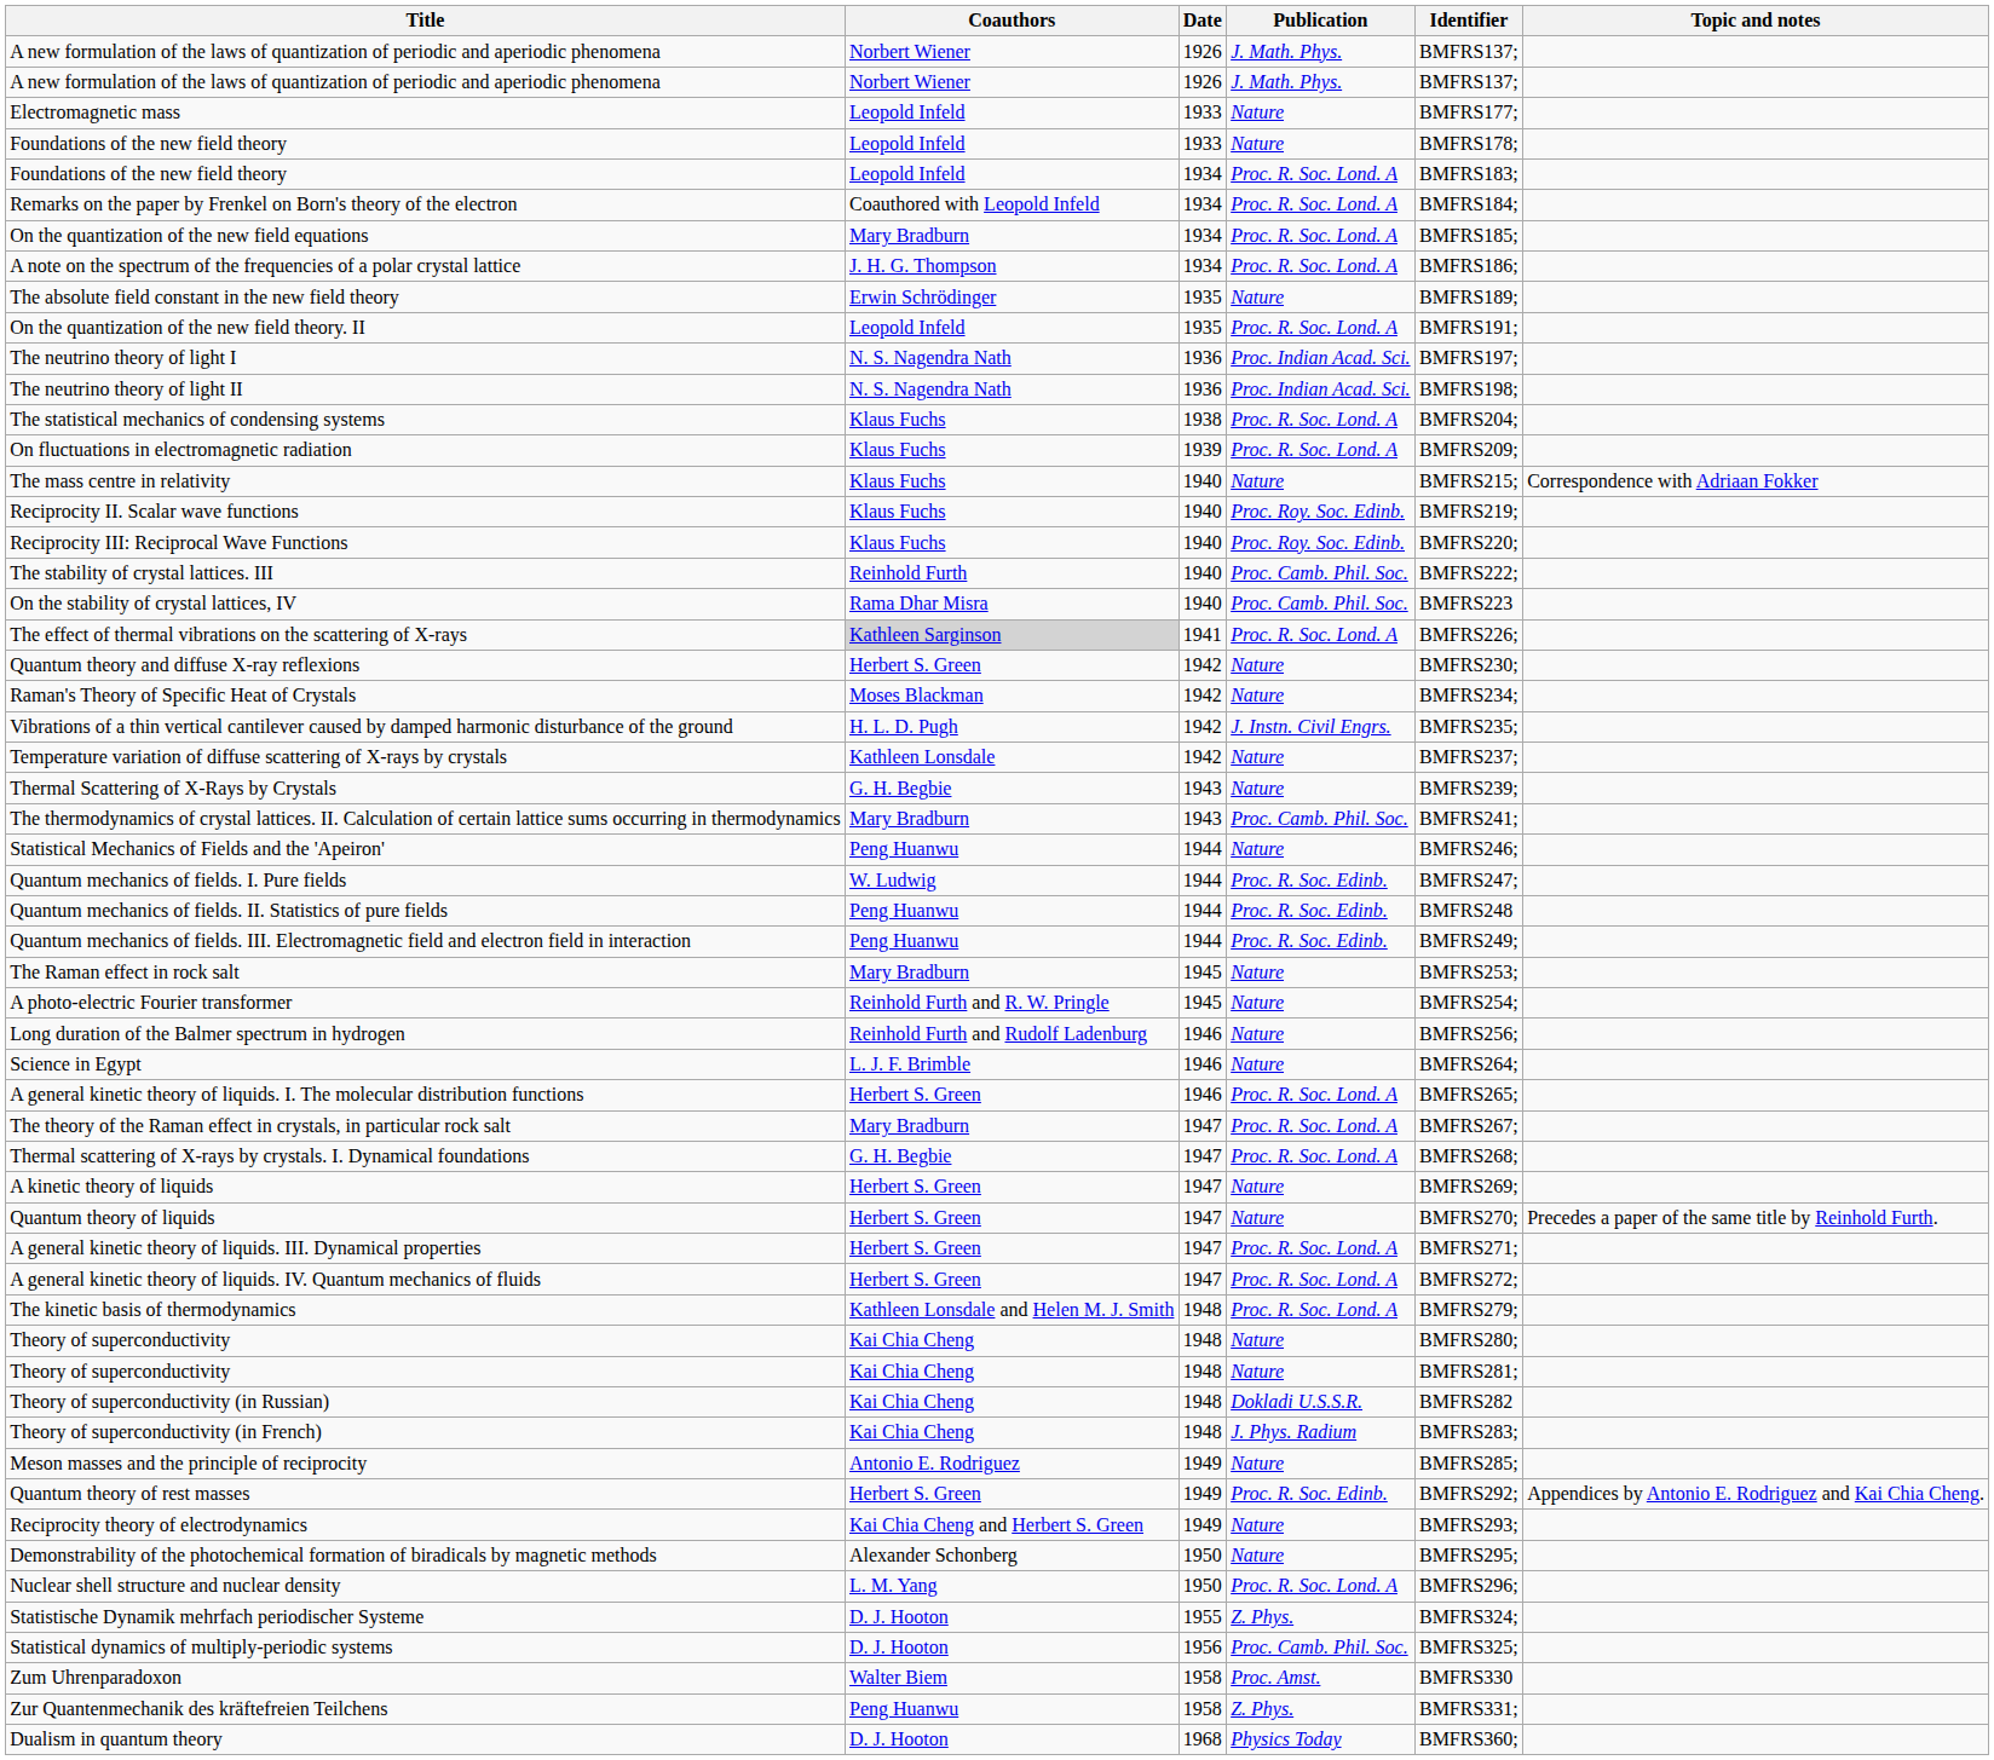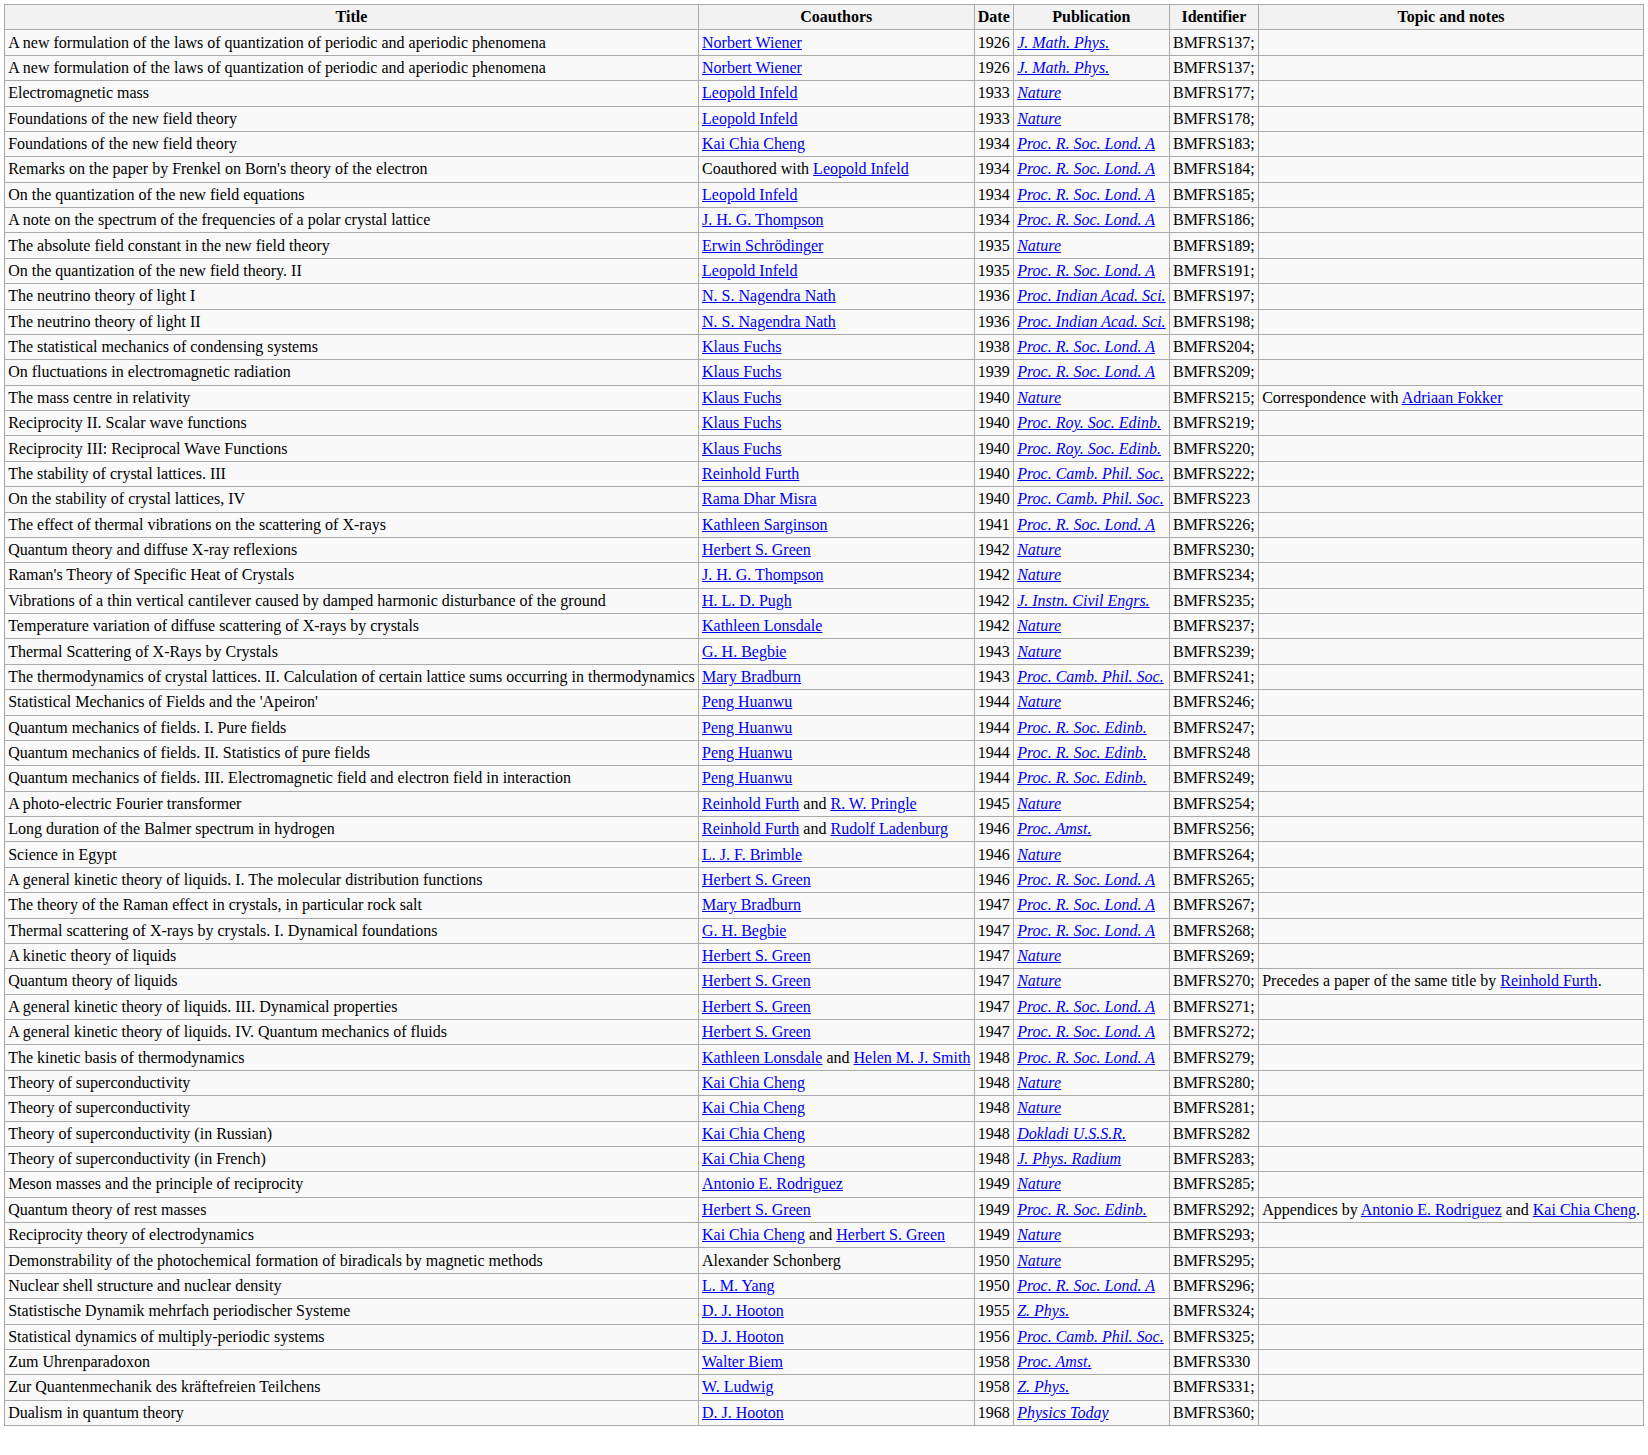 <table class="wikitable sortable" width="auto" style="text-align: left">
 <tr>
 <th>Title</th>
 <th>Coauthors</th>
 <th>Date</th>
 <th>Publication</th>
 <th>Identifier</th>
 <th>Topic and notes</th>
 </tr>
 <tr>
 <td>A new formulation of the laws of quantization of periodic and aperiodic phenomena</td>
 <td><a href='#'>Norbert Wiener</a></td>
 <td>1926</td>
 <td><em><a href='#'>J. Math. Phys.</a></em></td>
 <td>BMFRS137; </td>
 <td></td>
 </tr>
 <tr>
 <td>A new formulation of the laws of quantization of periodic and aperiodic phenomena</td>
 <td><a href='#'>Norbert Wiener</a></td>
 <td>1926</td>
 <td><em><a href='#'>J. Math. Phys.</a></em></td>
 <td>BMFRS137; </td>
 <td></td>
 </tr>
 <tr>
 <td>Electromagnetic mass</td>
 <td><a href='#'>Leopold Infeld</a></td>
 <td>1933</td>
 <td><em><a href='#'>Nature</a></em></td>
 <td>BMFRS177; </td>
 <td></td>
 </tr>
 <tr>
 <td>Foundations of the new field theory</td>
 <td><a href='#'>Leopold Infeld</a></td>
 <td>1933</td>
 <td><em><a href='#'>Nature</a></em></td>
 <td>BMFRS178; </td>
 <td></td>
 </tr>
 <tr>
 <td>Foundations of the new field theory</td>
-<td><a href='#'>Leopold Infeld</a></td>
+<td><a href='#'>Kai Chia Cheng</a></td>
 <td>1934</td>
 <td><em><a href='#'>Proc. R. Soc. Lond. A</a></em></td>
 <td>BMFRS183; </td>
 <td></td>
 </tr>
 <tr>
 <td>Remarks on the paper by Frenkel on Born's theory of the electron</td>
 <td>Coauthored with <a href='#'>Leopold Infeld</a></td>
 <td>1934</td>
 <td><em><a href='#'>Proc. R. Soc. Lond. A</a></em></td>
 <td>BMFRS184; </td>
 <td></td>
 </tr>
 <tr>
 <td>On the quantization of the new field equations</td>
-<td><a href='#'>Mary Bradburn</a></td>
+<td><a href='#'>Leopold Infeld</a></td>
 <td>1934</td>
 <td><em><a href='#'>Proc. R. Soc. Lond. A</a></em></td>
 <td>BMFRS185; </td>
 <td></td>
 </tr>
 <tr>
 <td>A note on the spectrum of the frequencies of a polar crystal lattice</td>
 <td><a href='#'>J. H. G. Thompson</a></td>
 <td>1934</td>
 <td><em><a href='#'>Proc. R. Soc. Lond. A</a></em></td>
 <td>BMFRS186; </td>
 <td></td>
 </tr>
 <tr>
 <td>The absolute field constant in the new field theory</td>
 <td><a href='#'>Erwin Schrödinger</a></td>
 <td>1935</td>
 <td><em><a href='#'>Nature</a></em></td>
 <td>BMFRS189; </td>
 <td></td>
 </tr>
 <tr>
 <td>On the quantization of the new field theory. II</td>
 <td><a href='#'>Leopold Infeld</a></td>
 <td>1935</td>
 <td><em><a href='#'>Proc. R. Soc. Lond. A</a></em></td>
 <td>BMFRS191; </td>
 <td></td>
 </tr>
 <tr>
 <td>The neutrino theory of light I</td>
 <td><a href='#'>N. S. Nagendra Nath</a></td>
 <td>1936</td>
 <td><em><a href='#'>Proc. Indian Acad. Sci.</a></em></td>
 <td>BMFRS197; </td>
 <td></td>
 </tr>
 <tr>
 <td>The neutrino theory of light II</td>
 <td><a href='#'>N. S. Nagendra Nath</a></td>
 <td>1936</td>
 <td><em><a href='#'>Proc. Indian Acad. Sci.</a></em></td>
 <td>BMFRS198; </td>
 <td></td>
 </tr>
 <tr>
 <td>The statistical mechanics of condensing systems</td>
 <td><a href='#'>Klaus Fuchs</a></td>
 <td>1938</td>
 <td><em><a href='#'>Proc. R. Soc. Lond. A</a></em></td>
 <td>BMFRS204; </td>
 <td></td>
 </tr>
 <tr>
 <td>On fluctuations in electromagnetic radiation</td>
 <td><a href='#'>Klaus Fuchs</a></td>
 <td>1939</td>
 <td><em><a href='#'>Proc. R. Soc. Lond. A</a></em></td>
 <td>BMFRS209; </td>
 <td></td>
 </tr>
 <tr>
 <td>The mass centre in relativity</td>
 <td><a href='#'>Klaus Fuchs</a></td>
 <td>1940</td>
 <td><em><a href='#'>Nature</a></em></td>
 <td>BMFRS215; </td>
 <td>Correspondence with <a href='#'>Adriaan Fokker</a></td>
 </tr>
 <tr>
 <td>Reciprocity II. Scalar wave functions</td>
 <td><a href='#'>Klaus Fuchs</a></td>
 <td>1940</td>
 <td><em><a href='#'>Proc. Roy. Soc. Edinb.</a></em></td>
 <td>BMFRS219; </td>
 <td></td>
 </tr>
 <tr>
 <td>Reciprocity III: Reciprocal Wave Functions</td>
 <td><a href='#'>Klaus Fuchs</a></td>
 <td>1940</td>
 <td><em><a href='#'>Proc. Roy. Soc. Edinb.</a></em></td>
 <td>BMFRS220; </td>
 <td></td>
 </tr>
 <tr>
 <td>The stability of crystal lattices. III</td>
 <td><a href='#'>Reinhold Furth</a></td>
 <td>1940</td>
 <td><em><a href='#'>Proc. Camb. Phil. Soc.</a></em></td>
 <td>BMFRS222; </td>
 <td></td>
 </tr>
 <tr>
 <td>On the stability of crystal lattices, IV</td>
 <td><a href='#'>Rama Dhar Misra</a></td>
 <td>1940</td>
 <td><em><a href='#'>Proc. Camb. Phil. Soc.</a></em></td>
 <td>BMFRS223</td>
 <td></td>
 </tr>
 <tr>
 <td>The effect of thermal vibrations on the scattering of X-rays</td>
-<td style="background: lightgrey;"><a href='#'>Kathleen Sarginson</a></td>
+<td><a href='#'>Kathleen Sarginson</a></td>
 <td>1941</td>
 <td><em><a href='#'>Proc. R. Soc. Lond. A</a></em></td>
 <td>BMFRS226; </td>
 <td></td>
 </tr>
 <tr>
 <td>Quantum theory and diffuse X-ray reflexions</td>
 <td><a href='#'>Herbert S. Green</a></td>
 <td>1942</td>
 <td><em><a href='#'>Nature</a></em></td>
 <td>BMFRS230; </td>
 <td></td>
 </tr>
 <tr>
 <td>Raman's Theory of Specific Heat of Crystals</td>
-<td><a href='#'>Moses Blackman</a></td>
+<td><a href='#'>J. H. G. Thompson</a></td>
 <td>1942</td>
 <td><em><a href='#'>Nature</a></em></td>
 <td>BMFRS234; </td>
 <td></td>
 </tr>
 <tr>
 <td>Vibrations of a thin vertical cantilever caused by damped harmonic disturbance of the ground</td>
 <td><a href='#'>H. L. D. Pugh</a></td>
 <td>1942</td>
 <td><em><a href='#'>J. Instn. Civil Engrs.</a></em></td>
 <td>BMFRS235; </td>
 <td></td>
 </tr>
 <tr>
 <td>Temperature variation of diffuse scattering of X-rays by crystals</td>
 <td><a href='#'>Kathleen Lonsdale</a></td>
 <td>1942</td>
 <td><em><a href='#'>Nature</a></em></td>
 <td>BMFRS237; </td>
 <td></td>
 </tr>
 <tr>
 <td>Thermal Scattering of X-Rays by Crystals</td>
 <td><a href='#'>G. H. Begbie</a></td>
 <td>1943</td>
 <td><em><a href='#'>Nature</a></em></td>
 <td>BMFRS239; </td>
 <td></td>
 </tr>
 <tr>
 <td>The thermodynamics of crystal lattices. II. Calculation of certain lattice sums occurring in thermodynamics</td>
 <td><a href='#'>Mary Bradburn</a></td>
 <td>1943</td>
 <td><em><a href='#'>Proc. Camb. Phil. Soc.</a></em></td>
 <td>BMFRS241; </td>
 <td></td>
 </tr>
 <tr>
 <td>Statistical Mechanics of Fields and the 'Apeiron'</td>
 <td><a href='#'>Peng Huanwu</a></td>
 <td>1944</td>
 <td><em><a href='#'>Nature</a></em></td>
 <td>BMFRS246; </td>
 <td></td>
 </tr>
 <tr>
 <td>Quantum mechanics of fields. I. Pure fields</td>
-<td><a href='#'>W. Ludwig</a></td>
+<td><a href='#'>Peng Huanwu</a></td>
 <td>1944</td>
 <td><em><a href='#'>Proc. R. Soc. Edinb.</a></em></td>
 <td>BMFRS247; </td>
 <td></td>
 </tr>
 <tr>
 <td>Quantum mechanics of fields. II. Statistics of pure fields</td>
 <td><a href='#'>Peng Huanwu</a></td>
 <td>1944</td>
 <td><em><a href='#'>Proc. R. Soc. Edinb.</a></em></td>
 <td>BMFRS248</td>
 <td></td>
 </tr>
 <tr>
 <td>Quantum mechanics of fields. III. Electromagnetic field and electron field in interaction</td>
 <td><a href='#'>Peng Huanwu</a></td>
 <td>1944</td>
 <td><em><a href='#'>Proc. R. Soc. Edinb.</a></em></td>
 <td>BMFRS249; </td>
 <td></td>
 </tr>
 <tr>
-<td>The Raman effect in rock salt</td>
-<td><a href='#'>Mary Bradburn</a></td>
-<td>1945</td>
-<td><em><a href='#'>Nature</a></em></td>
-<td>BMFRS253; </td>
-<td></td>
-</tr>
-<tr>
 <td>A photo-electric Fourier transformer</td>
 <td><a href='#'>Reinhold Furth</a> and <a href='#'>R. W. Pringle</a></td>
 <td>1945</td>
 <td><em><a href='#'>Nature</a></em></td>
 <td>BMFRS254; </td>
 <td></td>
 </tr>
 <tr>
 <td>Long duration of the Balmer spectrum in hydrogen</td>
 <td><a href='#'>Reinhold Furth</a> and <a href='#'>Rudolf Ladenburg</a></td>
 <td>1946</td>
-<td><em><a href='#'>Nature</a></em></td>
+<td><em><a href='#'>Proc. Amst.</a></em></td>
 <td>BMFRS256; </td>
 <td></td>
 </tr>
 <tr>
 <td>Science in Egypt</td>
 <td><a href='#'>L. J. F. Brimble</a></td>
 <td>1946</td>
 <td><em><a href='#'>Nature</a></em></td>
 <td>BMFRS264; </td>
 <td></td>
 </tr>
 <tr>
 <td>A general kinetic theory of liquids. I. The molecular distribution functions</td>
 <td><a href='#'>Herbert S. Green</a></td>
 <td>1946</td>
 <td><em><a href='#'>Proc. R. Soc. Lond. A</a></em></td>
 <td>BMFRS265; </td>
 <td></td>
 </tr>
 <tr>
 <td>The theory of the Raman effect in crystals, in particular rock salt</td>
 <td><a href='#'>Mary Bradburn</a></td>
 <td>1947</td>
 <td><em><a href='#'>Proc. R. Soc. Lond. A</a></em></td>
 <td>BMFRS267; </td>
 <td></td>
 </tr>
 <tr>
 <td>Thermal scattering of X-rays by crystals. I. Dynamical foundations</td>
 <td><a href='#'>G. H. Begbie</a></td>
 <td>1947</td>
 <td><em><a href='#'>Proc. R. Soc. Lond. A</a></em></td>
 <td>BMFRS268; </td>
 <td></td>
 </tr>
 <tr>
 <td>A kinetic theory of liquids</td>
 <td><a href='#'>Herbert S. Green</a></td>
 <td>1947</td>
 <td><em><a href='#'>Nature</a></em></td>
 <td>BMFRS269; </td>
 <td></td>
 </tr>
 <tr>
 <td>Quantum theory of liquids</td>
 <td><a href='#'>Herbert S. Green</a></td>
 <td>1947</td>
 <td><em><a href='#'>Nature</a></em></td>
 <td>BMFRS270; </td>
 <td>Precedes a paper of the same title by <a href='#'>Reinhold Furth</a>.</td>
 </tr>
 <tr>
 <td>A general kinetic theory of liquids. III. Dynamical properties</td>
 <td><a href='#'>Herbert S. Green</a></td>
 <td>1947</td>
 <td><em><a href='#'>Proc. R. Soc. Lond. A</a></em></td>
 <td>BMFRS271; </td>
 <td></td>
 </tr>
 <tr>
 <td>A general kinetic theory of liquids. IV. Quantum mechanics of fluids</td>
 <td><a href='#'>Herbert S. Green</a></td>
 <td>1947</td>
 <td><em><a href='#'>Proc. R. Soc. Lond. A</a></em></td>
 <td>BMFRS272; </td>
 <td></td>
 </tr>
 <tr>
 <td>The kinetic basis of thermodynamics</td>
 <td><a href='#'>Kathleen Lonsdale</a> and <a href='#'>Helen M. J. Smith</a></td>
 <td>1948</td>
 <td><em><a href='#'>Proc. R. Soc. Lond. A</a></em></td>
 <td>BMFRS279; </td>
 <td></td>
 </tr>
 <tr>
 <td>Theory of superconductivity</td>
 <td><a href='#'>Kai Chia Cheng</a></td>
 <td>1948</td>
 <td><em><a href='#'>Nature</a></em></td>
 <td>BMFRS280; </td>
 <td></td>
 </tr>
 <tr>
 <td>Theory of superconductivity</td>
 <td><a href='#'>Kai Chia Cheng</a></td>
 <td>1948</td>
 <td><em><a href='#'>Nature</a></em></td>
 <td>BMFRS281; </td>
 <td></td>
 </tr>
 <tr>
 <td>Theory of superconductivity (in Russian)</td>
 <td><a href='#'>Kai Chia Cheng</a></td>
 <td>1948</td>
 <td><em><a href='#'>Dokladi U.S.S.R.</a></em></td>
 <td>BMFRS282</td>
 <td></td>
 </tr>
 <tr>
 <td>Theory of superconductivity (in French)</td>
 <td><a href='#'>Kai Chia Cheng</a></td>
 <td>1948</td>
 <td><em><a href='#'>J. Phys. Radium</a></em></td>
 <td>BMFRS283; </td>
 <td></td>
 </tr>
 <tr>
 <td>Meson masses and the principle of reciprocity</td>
 <td><a href='#'>Antonio E. Rodriguez</a></td>
 <td>1949</td>
 <td><em><a href='#'>Nature</a></em></td>
 <td>BMFRS285; </td>
 <td></td>
 </tr>
 <tr>
 <td>Quantum theory of rest masses</td>
 <td><a href='#'>Herbert S. Green</a></td>
 <td>1949</td>
 <td><em><a href='#'>Proc. R. Soc. Edinb.</a></em></td>
 <td>BMFRS292; </td>
 <td>Appendices by <a href='#'>Antonio E. Rodriguez</a> and <a href='#'>Kai Chia Cheng</a>.</td>
 </tr>
 <tr>
 <td>Reciprocity theory of electrodynamics</td>
 <td><a href='#'>Kai Chia Cheng</a> and <a href='#'>Herbert S. Green</a></td>
 <td>1949</td>
 <td><em><a href='#'>Nature</a></em></td>
 <td>BMFRS293; </td>
 <td></td>
 </tr>
 <tr>
 <td>Demonstrability of the photochemical formation of biradicals by magnetic methods</td>
 <td>Alexander Schonberg</td>
 <td>1950</td>
 <td><em><a href='#'>Nature</a></em></td>
 <td>BMFRS295; </td>
 <td></td>
 </tr>
 <tr>
 <td>Nuclear shell structure and nuclear density</td>
 <td><a href='#'>L. M. Yang</a></td>
 <td>1950</td>
 <td><em><a href='#'>Proc. R. Soc. Lond. A</a></em></td>
 <td>BMFRS296; </td>
 <td></td>
 </tr>
 <tr>
 <td>Statistische Dynamik mehrfach periodischer Systeme</td>
 <td><a href='#'>D. J. Hooton</a></td>
 <td>1955</td>
 <td><em><a href='#'>Z. Phys.</a></em></td>
 <td>BMFRS324; </td>
 <td></td>
 </tr>
 <tr>
 <td>Statistical dynamics of multiply-periodic systems</td>
 <td><a href='#'>D. J. Hooton</a></td>
 <td>1956</td>
 <td><em><a href='#'>Proc. Camb. Phil. Soc.</a></em></td>
 <td>BMFRS325; </td>
 <td></td>
 </tr>
 <tr>
 <td>Zum Uhrenparadoxon</td>
 <td><a href='#'>Walter Biem</a></td>
 <td>1958</td>
 <td><em><a href='#'>Proc. Amst.</a></em></td>
 <td>BMFRS330</td>
 <td></td>
 </tr>
 <tr>
 <td>Zur Quantenmechanik des kräftefreien Teilchens</td>
-<td><a href='#'>Peng Huanwu</a></td>
+<td><a href='#'>W. Ludwig</a></td>
 <td>1958</td>
 <td><em><a href='#'>Z. Phys.</a></em></td>
 <td>BMFRS331; </td>
 <td></td>
 </tr>
 <tr>
 <td>Dualism in quantum theory</td>
 <td><a href='#'>D. J. Hooton</a></td>
 <td>1968</td>
 <td><em><a href='#'>Physics Today</a></em></td>
 <td>BMFRS360; </td>
 <td></td>
 </tr>
 </table>
